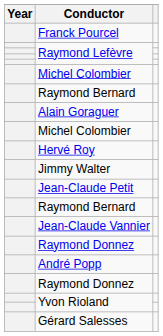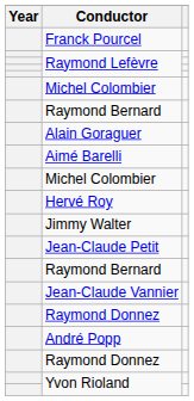 <table class="wikitable plainrowheaders">
 <tr>
 </tr>
 <tr>
 <th scope="col">Year</th>
 <th scope="col">Conductor</th>
 <th scope="col"></th>
 </tr>
 <tr>
 <th scope="row"></th>
 <td><a href='#'>Franck Pourcel</a></td>
 <td></td>
 </tr>
 <tr>
 <th scope="row"></th>
 <td rowspan="4"><a href='#'>Raymond Lefèvre</a></td>
 <td></td>
 </tr>
 <tr>
 <th scope="row"></th>
 <td></td>
 </tr>
 <tr>
 <th scope="row"></th>
 <td></td>
 </tr>
 <tr>
 <th scope="row"></th>
 <td></td>
 </tr>
 <tr>
 <th scope="row"></th>
 <td><a href='#'>Michel Colombier</a></td>
 <td></td>
 </tr>
 <tr>
 <th scope="row"></th>
 <td>Raymond Bernard</td>
 <td></td>
 </tr>
 <tr>
 <th scope="row"></th>
 <td><a href='#'>Alain Goraguer</a></td>
+<td></td>
+</tr>
+<tr>
+<th scope="row"></th>
+<td><a href='#'>Aimé Barelli</a></td>
 <td></td>
 </tr>
 <tr>
 <th scope="row"></th>
 <td>Michel Colombier</td>
 <td></td>
 </tr>
 <tr>
 <th scope="row"></th>
 <td><a href='#'>Hervé Roy</a></td>
 <td></td>
 </tr>
 <tr>
 <th scope="row"></th>
 <td>Jimmy Walter</td>
 <td></td>
 </tr>
 <tr>
 <th scope="row"></th>
 <td><a href='#'>Jean-Claude Petit</a></td>
 <td></td>
 </tr>
 <tr>
 <th scope="row"></th>
 <td>Raymond Bernard</td>
 <td></td>
 </tr>
 <tr>
 <th scope="row"></th>
 <td><a href='#'>Jean-Claude Vannier</a></td>
 <td></td>
 </tr>
 <tr>
 <th scope="row"></th>
 <td><a href='#'>Raymond Donnez</a></td>
 <td></td>
 </tr>
 <tr>
 <th scope="row"></th>
 <td><a href='#'>André Popp</a></td>
 <td></td>
 </tr>
 <tr>
 <th scope="row"></th>
 <td>Raymond Donnez</td>
 <td></td>
 </tr>
 <tr>
 <th scope="row"></th>
 <td rowspan="2">Yvon Rioland</td>
 <td></td>
 </tr>
 <tr>
 <th scope="row"></th>
 <td></td>
 </tr>
-<tr>
-<th scope="row"></th>
-<td>Gérard Salesses</td>
-<td></td>
-</tr>
 </table>
